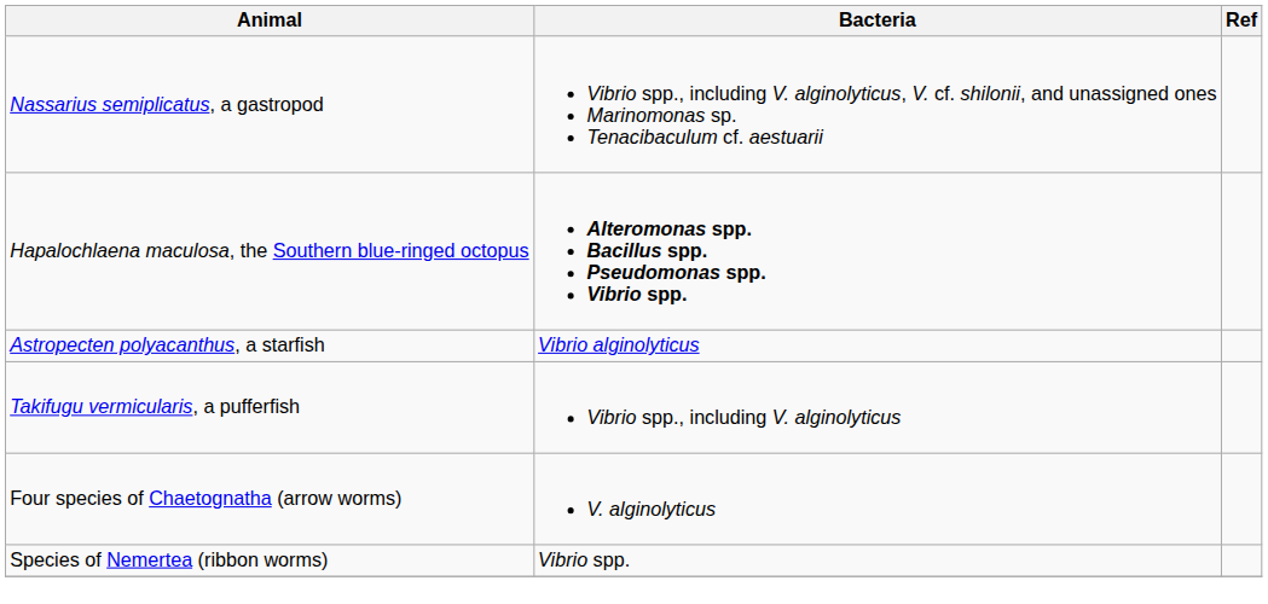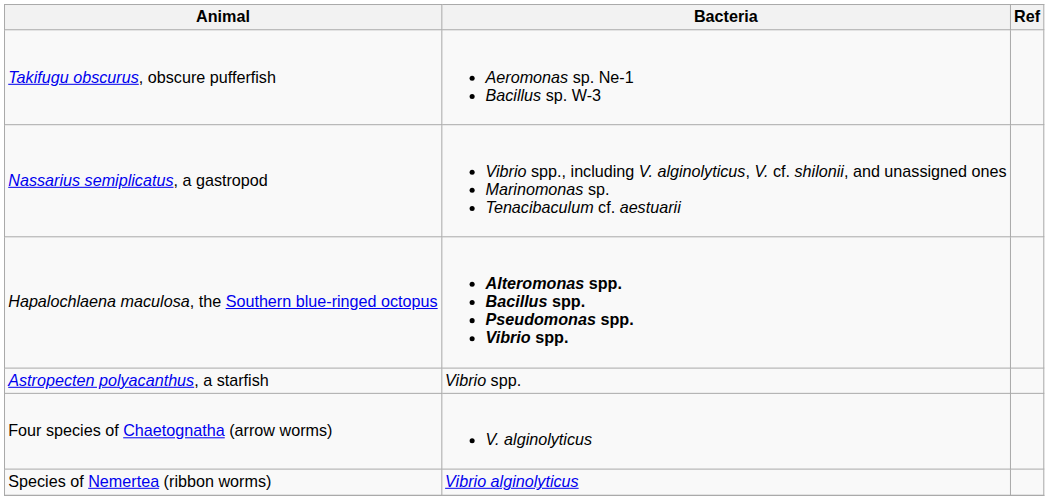 <table class="wikitable plainlist">
 <tr>
 <th>Animal</th>
 <th>Bacteria</th>
 <th>Ref</th>
+</tr>
+<tr>
+<td><em><a href='#'>Takifugu obscurus</a></em>, obscure pufferfish</td>
+<td><br><ul><li><em>Aeromonas</em> sp. Ne-1</li><li><em>Bacillus</em> sp. W-3</li></ul></td>
+<td></td>
 </tr>
 <tr>
 <td><em><a href='#'>Nassarius semiplicatus</a></em>, a gastropod</td>
 <td><br><ul><li><em>Vibrio</em> spp., including <em>V. alginolyticus</em>, <em>V.</em> cf. <em>shilonii</em>, and unassigned ones</li><li><em>Marinomonas</em> sp.</li><li><em>Tenacibaculum</em> cf. <em>aestuarii</em></li></ul></td>
 <td></td>
 </tr>
 <tr>
 <td><em>Hapalochlaena maculosa</em>, the <a href='#'>Southern blue-ringed octopus</a></td>
 <td><strong><br><ul><li><em>Alteromonas</em> spp.</li><li><em>Bacillus</em> spp.</li><li><em>Pseudomonas</em> spp.</li><li><em>Vibrio</em> spp.</li></ul></strong></td>
 <td></td>
 </tr>
 <tr>
 <td><em><a href='#'>Astropecten polyacanthus</a></em>, a starfish</td>
-<td><em><a href='#'>Vibrio alginolyticus</a></em></td>
-<td></td>
-</tr>
-<tr>
-<td><em><a href='#'>Takifugu vermicularis</a></em>, a pufferfish</td>
-<td><br><ul><li><em>Vibrio</em> spp., including <em>V. alginolyticus</em></li></ul></td>
+<td><em>Vibrio</em> spp.</td>
 <td></td>
 </tr>
 <tr>
 <td>Four species of <a href='#'>Chaetognatha</a> (arrow worms)</td>
 <td><br><ul><li><em>V. alginolyticus</em></li></ul></td>
 <td></td>
 </tr>
 <tr>
 <td>Species of <a href='#'>Nemertea</a> (ribbon worms)</td>
-<td><em>Vibrio</em> spp.</td>
+<td><em><a href='#'>Vibrio alginolyticus</a></em></td>
 <td></td>
 </tr>
 <tr>
 </tr>
 </table>
